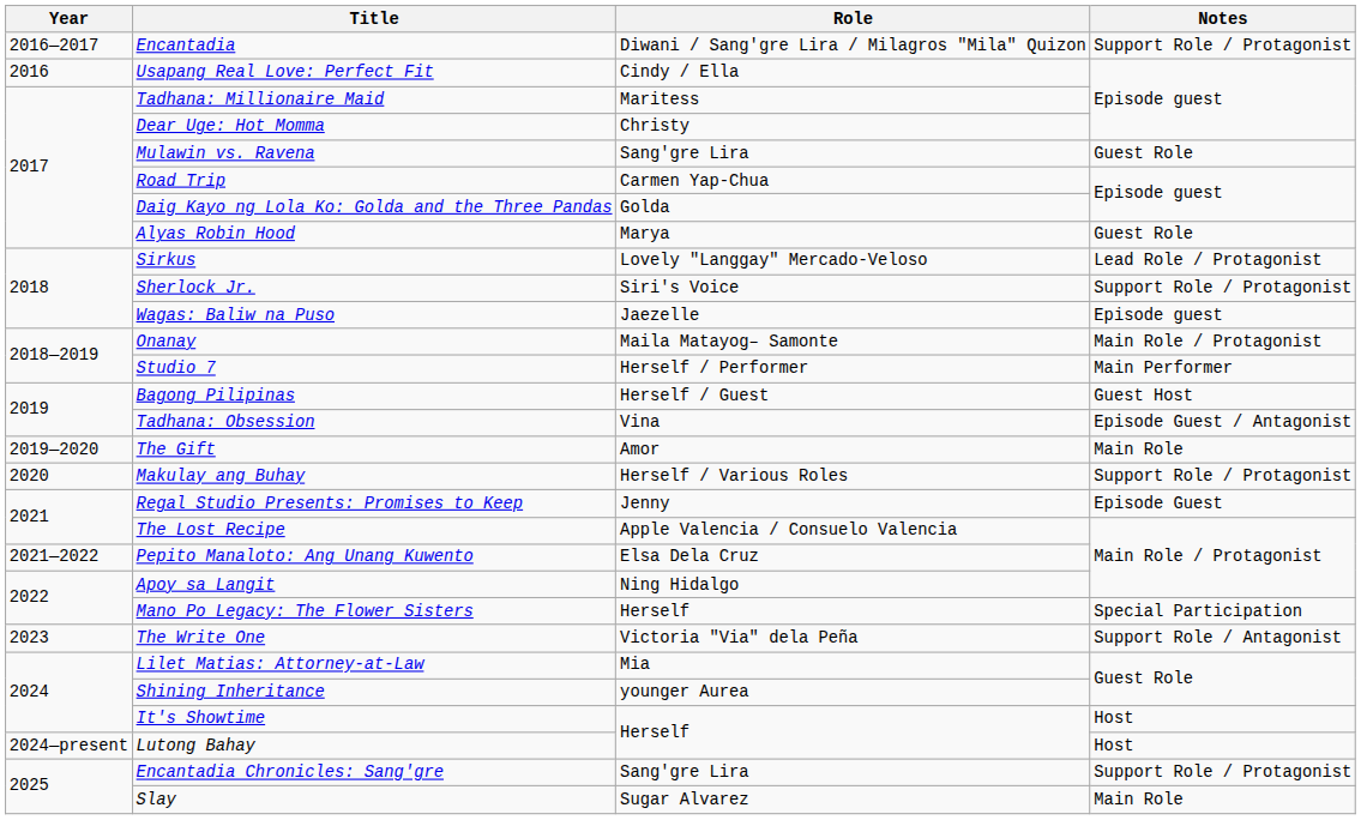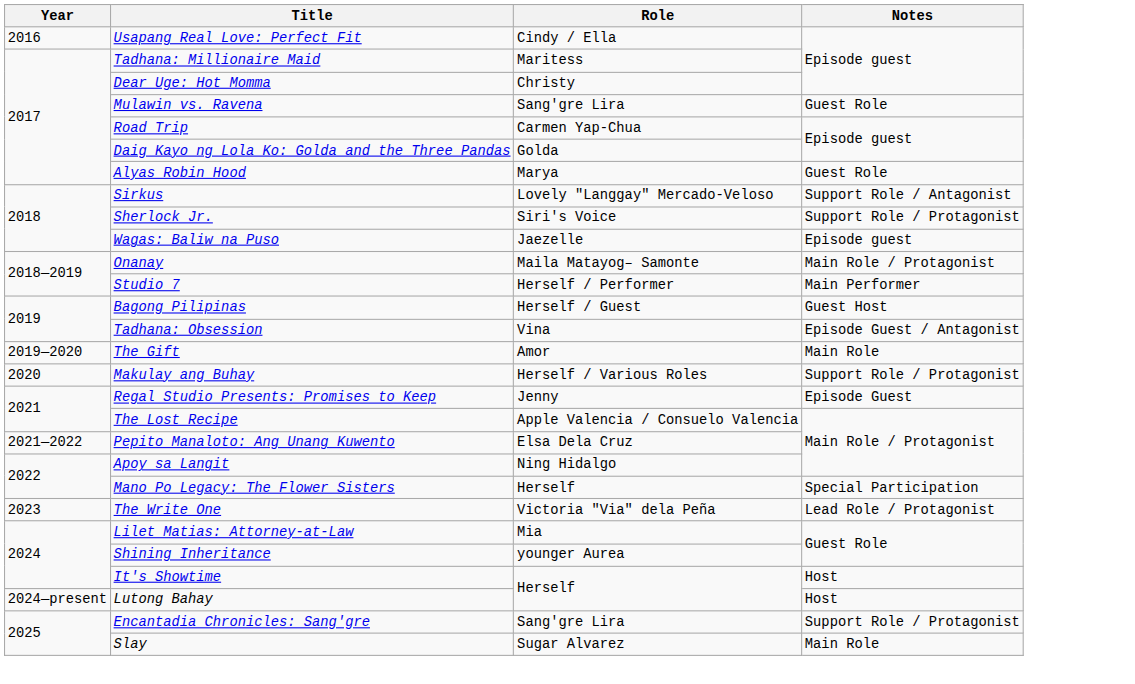 <table class="wikitable sortable" style="font-size: 100%;">
 <tr>
 <th>Year</th>
 <th>Title</th>
 <th>Role</th>
 <th>Notes</th>
-</tr>
-<tr>
-<td>2016—2017</td>
-<td><em><a href='#'>Encantadia</a></em></td>
-<td>Diwani / Sang'gre Lira / Milagros "Mila" Quizon</td>
-<td>Support Role / Protagonist</td>
 </tr>
 <tr>
 <td>2016</td>
 <td><em><a href='#'>Usapang Real Love: Perfect Fit</a></em></td>
 <td>Cindy / Ella</td>
 <td rowspan="3">Episode guest</td>
 </tr>
 <tr>
 <td rowspan="6">2017</td>
 <td><em><a href='#'>Tadhana: Millionaire Maid</a></em></td>
 <td>Maritess</td>
 </tr>
 <tr>
 <td><em> <a href='#'>Dear Uge: Hot Momma</a></em></td>
 <td>Christy</td>
 </tr>
 <tr>
 <td><em><a href='#'>Mulawin vs. Ravena</a></em></td>
 <td>Sang'gre Lira</td>
 <td>Guest Role</td>
 </tr>
 <tr>
 <td><a href='#'><em>Road Trip</em></a></td>
 <td>Carmen Yap-Chua</td>
 <td rowspan="2">Episode guest</td>
 </tr>
 <tr>
 <td><em><a href='#'>Daig Kayo ng Lola Ko: Golda and the Three Pandas</a></em></td>
 <td>Golda</td>
 </tr>
 <tr>
 <td><em><a href='#'>Alyas Robin Hood</a></em></td>
 <td>Marya</td>
 <td>Guest Role</td>
 </tr>
 <tr>
 <td rowspan="3">2018</td>
 <td><em><a href='#'>Sirkus</a></em></td>
 <td>Lovely "Langgay" Mercado-Veloso</td>
-<td>Lead Role / Protagonist</td>
+<td>Support Role / Antagonist</td>
 </tr>
 <tr>
 <td><em><a href='#'>Sherlock Jr.</a></em></td>
 <td>Siri's Voice</td>
 <td>Support Role / Protagonist</td>
 </tr>
 <tr>
 <td><em><a href='#'>Wagas: Baliw na Puso</a></em></td>
 <td>Jaezelle</td>
 <td>Episode guest</td>
 </tr>
 <tr>
 <td Rowspan="2">2018—2019</td>
 <td><em><a href='#'>Onanay</a></em></td>
 <td>Maila Matayog– Samonte</td>
 <td>Main Role / Protagonist</td>
 </tr>
 <tr>
 <td><em><a href='#'>Studio 7</a></em></td>
 <td>Herself / Performer</td>
 <td>Main Performer</td>
 </tr>
 <tr>
 <td rowspan="2">2019</td>
 <td><em><a href='#'>Bagong Pilipinas</a></em></td>
 <td>Herself / Guest</td>
 <td>Guest Host</td>
 </tr>
 <tr>
 <td><em><a href='#'>Tadhana: Obsession</a></em></td>
 <td>Vina</td>
 <td>Episode Guest / Antagonist</td>
 </tr>
 <tr>
 <td>2019—2020</td>
 <td><em><a href='#'>The Gift</a></em></td>
 <td>Amor</td>
 <td>Main Role</td>
 </tr>
 <tr>
 <td>2020</td>
 <td><em><a href='#'>Makulay ang Buhay</a></em></td>
 <td>Herself / Various Roles</td>
 <td>Support Role / Protagonist</td>
 </tr>
 <tr>
 <td rowspan="2">2021</td>
 <td><a href='#'><em>Regal Studio Presents: Promises to Keep</em></a></td>
 <td>Jenny</td>
 <td>Episode Guest</td>
 </tr>
 <tr>
 <td><em><a href='#'>The Lost Recipe</a></em></td>
 <td>Apple Valencia / Consuelo Valencia</td>
 <td rowspan="3">Main Role / Protagonist</td>
 </tr>
 <tr>
 <td>2021—2022</td>
 <td><em><a href='#'>Pepito Manaloto: Ang Unang Kuwento</a></em></td>
 <td>Elsa Dela Cruz</td>
 </tr>
 <tr>
 <td rowspan="2">2022</td>
 <td><em><a href='#'>Apoy sa Langit</a></em></td>
 <td>Ning Hidalgo</td>
 </tr>
 <tr>
 <td><em><a href='#'>Mano Po Legacy: The Flower Sisters</a></em></td>
 <td>Herself</td>
 <td>Special Participation</td>
 </tr>
 <tr>
 <td>2023</td>
 <td><em><a href='#'>The Write One</a></em></td>
 <td>Victoria "Via" dela Peña</td>
-<td>Support Role / Antagonist</td>
+<td>Lead Role / Protagonist</td>
 </tr>
 <tr>
 <td rowspan="3">2024</td>
 <td><em><a href='#'>Lilet Matias: Attorney-at-Law</a></em></td>
 <td>Mia</td>
 <td rowspan="2">Guest Role</td>
 </tr>
 <tr>
 <td><a href='#'><em>Shining Inheritance</em></a></td>
 <td>younger Aurea</td>
 </tr>
 <tr>
 <td><em><a href='#'>It's Showtime</a></em></td>
 <td rowspan="2">Herself</td>
 <td>Host</td>
 </tr>
 <tr>
 <td>2024—present</td>
 <td><em>Lutong Bahay</em></td>
 <td>Host</td>
 </tr>
 <tr>
 <td rowspan="2">2025</td>
 <td><em><a href='#'>Encantadia Chronicles: Sang'gre</a></em></td>
 <td>Sang'gre Lira</td>
 <td>Support Role / Protagonist</td>
 </tr>
 <tr>
 <td><em>Slay</em></td>
 <td>Sugar Alvarez</td>
 <td>Main Role</td>
 </tr>
 </table>
